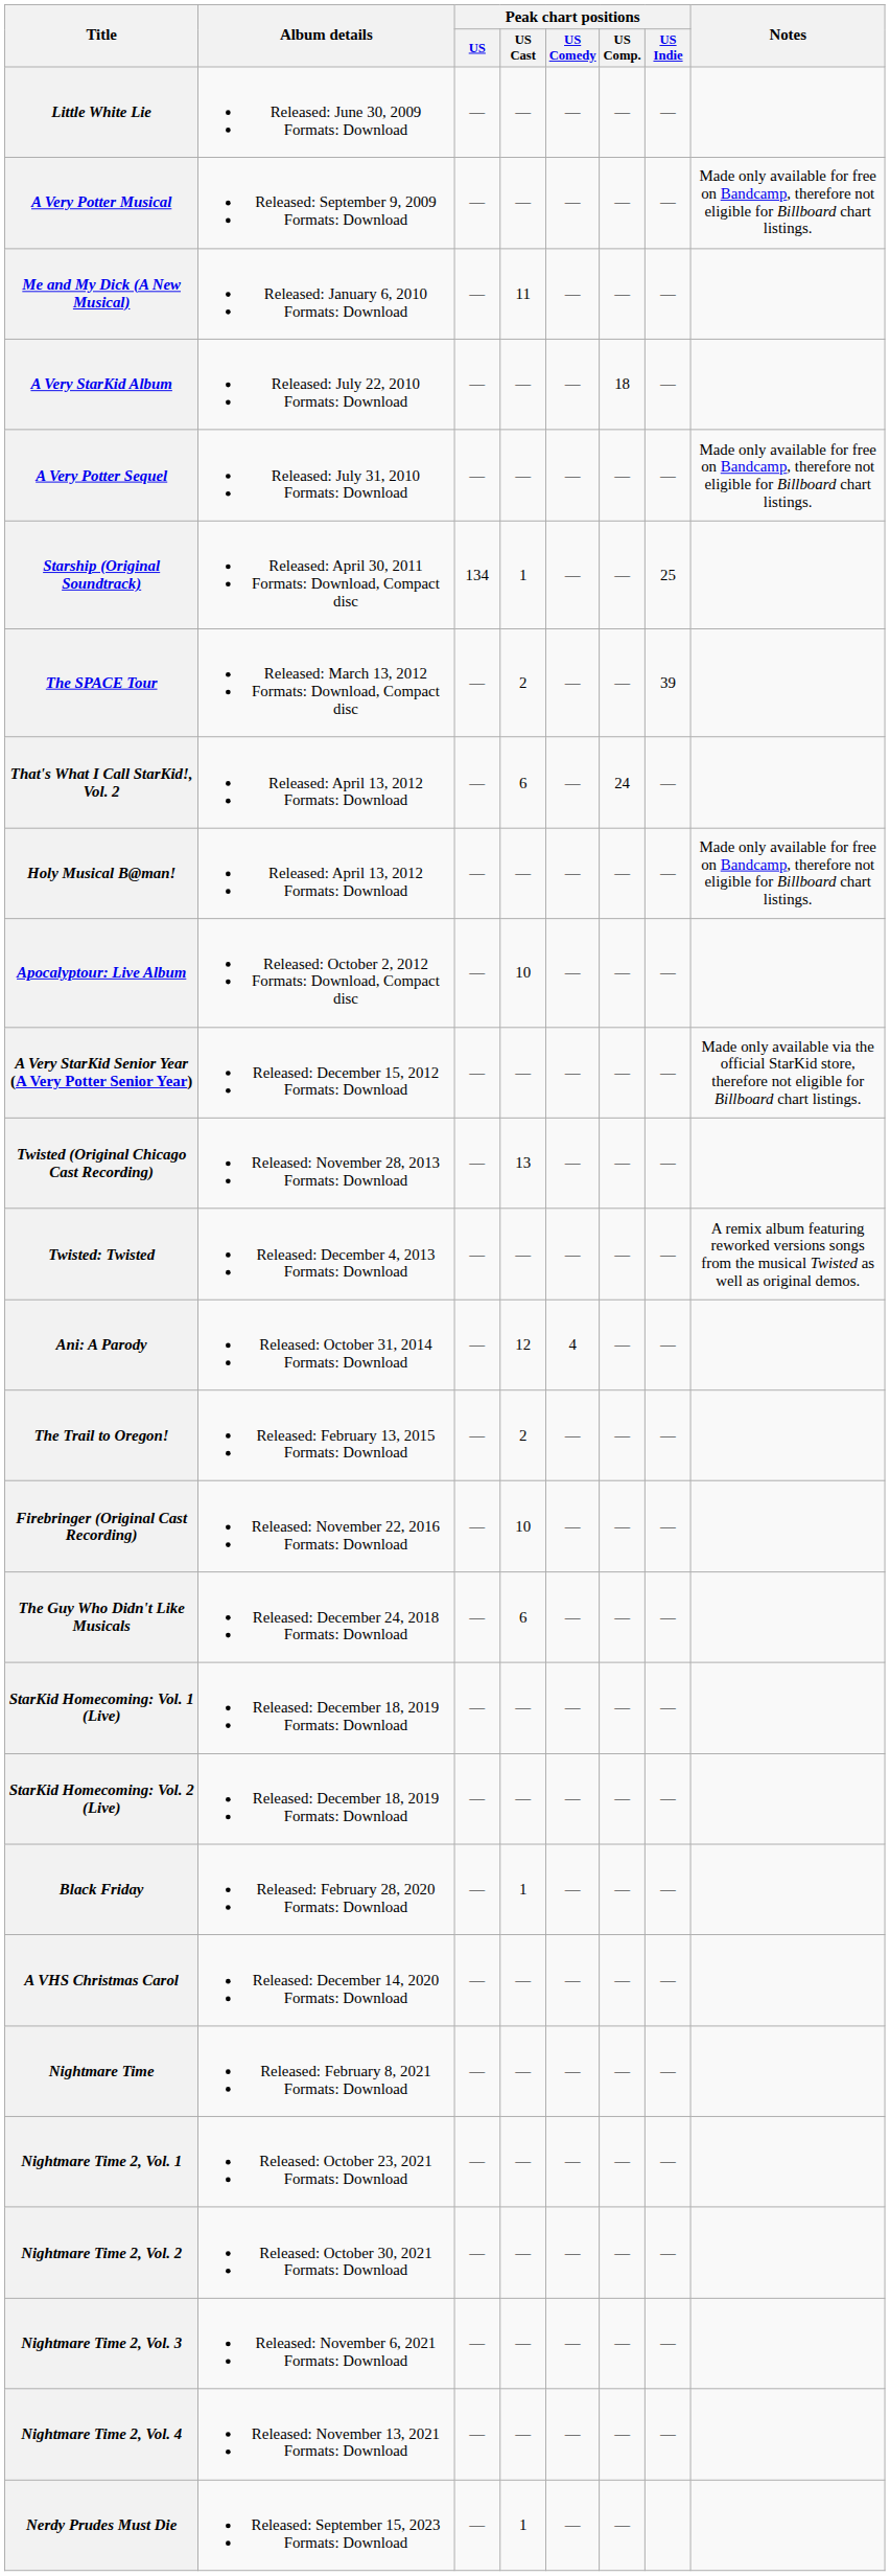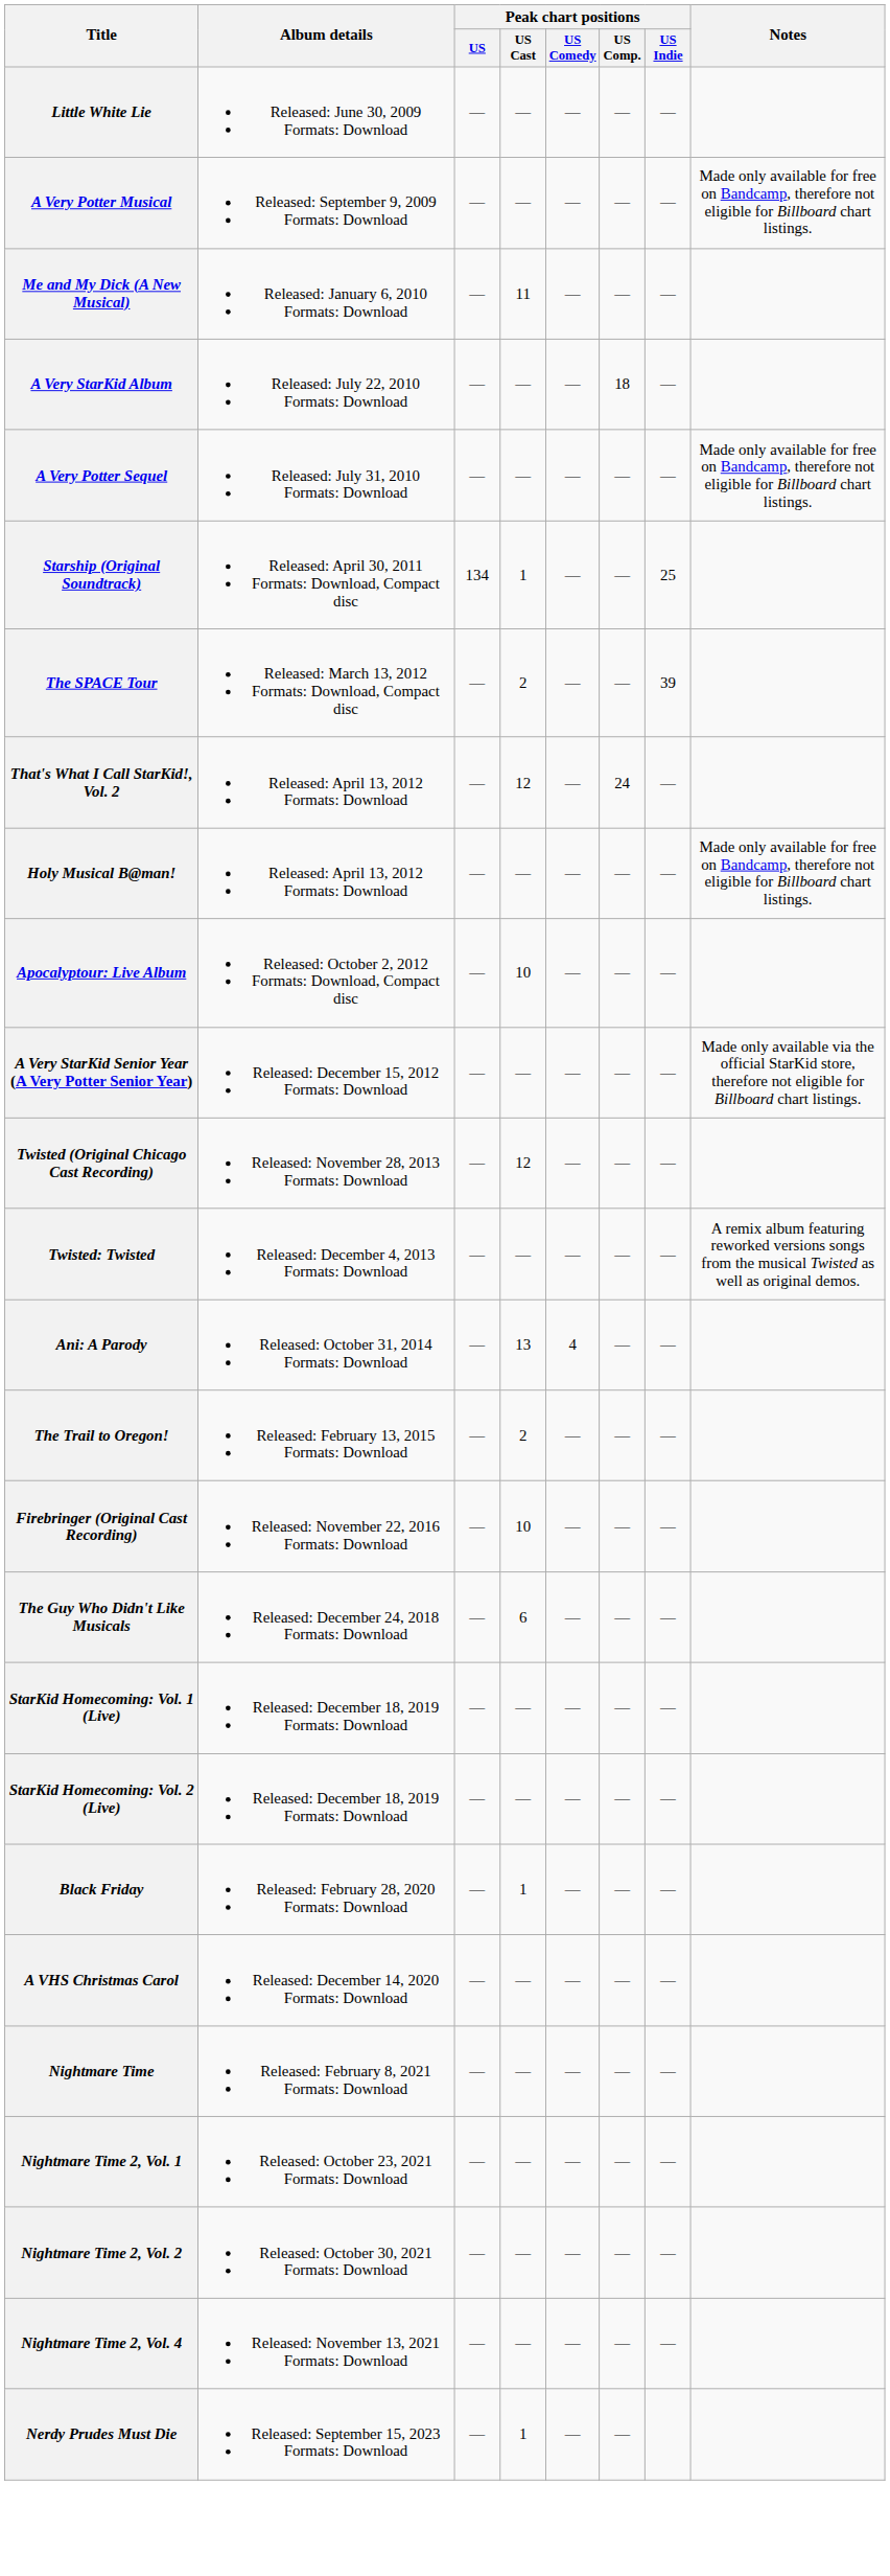 <table class="wikitable plainrowheaders" style="text-align:center;">
 <tr>
 <th scope="col" rowspan="2" style="width:12em;">Title</th>
 <th scope="col" rowspan="2" style="width:16em;">Album details</th>
 <th scope="col" colspan="5">Peak chart positions</th>
 <th scope="col" rowspan="2" style="width:12em;">Notes</th>
 </tr>
 <tr>
 <th scope="col" style="width:3em;font-size:85%;"><a href='#'>US</a></th>
 <th scope="col" style="width:3em;font-size:85%;">US<br>Cast</th>
 <th scope="col" style="width:3em;font-size:85%;"><a href='#'>US<br>Comedy</a></th>
 <th scope="col" style="width:3em;font-size:85%;">US<br>Comp.</th>
 <th scope="col" style="width:3em;font-size:85%;"><a href='#'>US<br>Indie</a></th>
 </tr>
 <tr>
 <th scope="row"><em>Little White Lie</em></th>
 <td><br><ul><li>Released: June 30, 2009</li><li>Formats: Download</li></ul></td>
 <td>—</td>
 <td>—</td>
 <td>—</td>
 <td>—</td>
 <td>—</td>
 <td></td>
 </tr>
 <tr>
 <th scope="row"><em><a href='#'>A Very Potter Musical</a></em></th>
 <td><br><ul><li>Released: September 9, 2009</li><li>Formats: Download</li></ul></td>
 <td>—</td>
 <td>—</td>
 <td>—</td>
 <td>—</td>
 <td>—</td>
 <td>Made only available for free on <a href='#'>Bandcamp</a>, therefore not eligible for <em>Billboard</em> chart listings.</td>
 </tr>
 <tr>
 <th scope="row"><em><a href='#'>Me and My Dick (A New Musical)</a></em></th>
 <td><br><ul><li>Released: January 6, 2010</li><li>Formats: Download</li></ul></td>
 <td>—</td>
 <td>11</td>
 <td>—</td>
 <td>—</td>
 <td>—</td>
 <td></td>
 </tr>
 <tr>
 <th scope="row"><em><a href='#'>A Very StarKid Album</a></em></th>
 <td><br><ul><li>Released: July 22, 2010</li><li>Formats: Download</li></ul></td>
 <td>—</td>
 <td>—</td>
 <td>—</td>
 <td>18</td>
 <td>—</td>
 <td></td>
 </tr>
 <tr>
 <th scope="row"><em><a href='#'>A Very Potter Sequel</a></em></th>
 <td><br><ul><li>Released: July 31, 2010</li><li>Formats: Download</li></ul></td>
 <td>—</td>
 <td>—</td>
 <td>—</td>
 <td>—</td>
 <td>—</td>
 <td>Made only available for free on <a href='#'>Bandcamp</a>, therefore not eligible for <em>Billboard</em> chart listings.</td>
 </tr>
 <tr>
 <th scope="row"><em><a href='#'>Starship (Original Soundtrack)</a></em></th>
 <td><br><ul><li>Released: April 30, 2011</li><li>Formats: Download, Compact disc</li></ul></td>
 <td>134</td>
 <td>1</td>
 <td>—</td>
 <td>—</td>
 <td>25</td>
 <td></td>
 </tr>
 <tr>
 <th scope="row"><em><a href='#'>The SPACE Tour</a></em></th>
 <td><br><ul><li>Released: March 13, 2012</li><li>Formats: Download, Compact disc</li></ul></td>
 <td>—</td>
 <td>2</td>
 <td>—</td>
 <td>—</td>
 <td>39</td>
 <td></td>
 </tr>
 <tr>
 <th scope="row"><em>That's What I Call StarKid!, Vol. 2</em></th>
 <td><br><ul><li>Released: April 13, 2012</li><li>Formats: Download</li></ul></td>
 <td>—</td>
-<td>6</td>
+<td>12</td>
 <td>—</td>
 <td>24</td>
 <td>—</td>
 <td></td>
 </tr>
 <tr>
 <th scope="row"><em>Holy Musical B@man!</em></th>
 <td><br><ul><li>Released: April 13, 2012</li><li>Formats: Download</li></ul></td>
 <td>—</td>
 <td>—</td>
 <td>—</td>
 <td>—</td>
 <td>—</td>
 <td>Made only available for free on <a href='#'>Bandcamp</a>, therefore not eligible for <em>Billboard</em> chart listings.</td>
 </tr>
 <tr>
 <th scope="row"><em><a href='#'>Apocalyptour: Live Album</a></em></th>
 <td><br><ul><li>Released: October 2, 2012</li><li>Formats: Download, Compact disc</li></ul></td>
 <td>—</td>
 <td>10</td>
 <td>—</td>
 <td>—</td>
 <td>—</td>
 <td></td>
 </tr>
 <tr>
 <th scope="row"><em>A Very StarKid Senior Year</em> (<a href='#'>A Very Potter Senior Year</a>)</th>
 <td><br><ul><li>Released: December 15, 2012</li><li>Formats: Download</li></ul></td>
 <td>—</td>
 <td>—</td>
 <td>—</td>
 <td>—</td>
 <td>—</td>
 <td>Made only available via the official StarKid store, therefore not eligible for <em>Billboard</em> chart listings.</td>
 </tr>
 <tr>
 <th scope="row"><em>Twisted (Original Chicago Cast Recording)</em></th>
 <td><br><ul><li>Released: November 28, 2013</li><li>Formats: Download</li></ul></td>
 <td>—</td>
-<td>13</td>
+<td>12</td>
 <td>—</td>
 <td>—</td>
 <td>—</td>
 <td></td>
 </tr>
 <tr>
 <th scope="row"><em>Twisted: Twisted</em></th>
 <td><br><ul><li>Released: December 4, 2013</li><li>Formats: Download</li></ul></td>
 <td>—</td>
 <td>—</td>
 <td>—</td>
 <td>—</td>
 <td>—</td>
 <td>A remix album featuring reworked versions songs from the musical <em>Twisted</em> as well as original demos.</td>
 </tr>
 <tr>
 <th scope="row"><em>Ani: A Parody</em></th>
 <td><br><ul><li>Released: October 31, 2014</li><li>Formats: Download</li></ul></td>
 <td>—</td>
-<td>12</td>
+<td>13</td>
 <td>4</td>
 <td>—</td>
 <td>—</td>
 <td></td>
 </tr>
 <tr>
 <th scope="row"><em>The Trail to Oregon!</em></th>
 <td><br><ul><li>Released: February 13, 2015</li><li>Formats: Download</li></ul></td>
 <td>—</td>
 <td>2</td>
 <td>—</td>
 <td>—</td>
 <td>—</td>
 <td></td>
 </tr>
 <tr>
 <th scope="row"><em>Firebringer (Original Cast Recording)</em></th>
 <td><br><ul><li>Released: November 22, 2016</li><li>Formats: Download</li></ul></td>
 <td>—</td>
 <td>10</td>
 <td>—</td>
 <td>—</td>
 <td>—</td>
 <td></td>
 </tr>
 <tr>
 <th scope="row"><em>The Guy Who Didn't Like Musicals</em></th>
 <td><br><ul><li>Released: December 24, 2018</li><li>Formats: Download</li></ul></td>
 <td>—</td>
 <td>6</td>
 <td>—</td>
 <td>—</td>
 <td>—</td>
 <td></td>
 </tr>
 <tr>
 <th scope="row"><em>StarKid Homecoming: Vol. 1 (Live)</em></th>
 <td><br><ul><li>Released: December 18, 2019</li><li>Formats: Download</li></ul></td>
 <td>—</td>
 <td>—</td>
 <td>—</td>
 <td>—</td>
 <td>—</td>
 <td></td>
 </tr>
 <tr>
 <th scope="row"><em>StarKid Homecoming: Vol. 2 (Live)</em></th>
 <td><br><ul><li>Released: December 18, 2019</li><li>Formats: Download</li></ul></td>
 <td>—</td>
 <td>—</td>
 <td>—</td>
 <td>—</td>
 <td>—</td>
 <td></td>
 </tr>
 <tr>
 <th scope="row"><em>Black Friday</em></th>
 <td><br><ul><li>Released: February 28, 2020</li><li>Formats: Download</li></ul></td>
 <td>—</td>
 <td>1</td>
 <td>—</td>
 <td>—</td>
 <td>—</td>
 <td></td>
 </tr>
 <tr>
 <th scope="row"><em>A VHS Christmas Carol</em></th>
 <td><br><ul><li>Released: December 14, 2020</li><li>Formats: Download</li></ul></td>
 <td>—</td>
 <td>—</td>
 <td>—</td>
 <td>—</td>
 <td>—</td>
 <td></td>
 </tr>
 <tr>
 <th scope="row"><em>Nightmare Time</em></th>
 <td><br><ul><li>Released: February 8, 2021</li><li>Formats: Download</li></ul></td>
 <td>—</td>
 <td>—</td>
 <td>—</td>
 <td>—</td>
 <td>—</td>
 <td></td>
 </tr>
 <tr>
 <th scope="row"><em>Nightmare Time 2, Vol. 1</em></th>
 <td><br><ul><li>Released: October 23, 2021</li><li>Formats: Download</li></ul></td>
 <td>—</td>
 <td>—</td>
 <td>—</td>
 <td>—</td>
 <td>—</td>
 <td></td>
 </tr>
 <tr>
 <th scope="row"><em>Nightmare Time 2, Vol. 2</em></th>
 <td><br><ul><li>Released: October 30, 2021</li><li>Formats: Download</li></ul></td>
 <td>—</td>
 <td>—</td>
 <td>—</td>
 <td>—</td>
 <td>—</td>
 <td></td>
 </tr>
 <tr>
-<th scope="row"><em>Nightmare Time 2, Vol. 3</em></th>
-<td><br><ul><li>Released: November 6, 2021</li><li>Formats: Download</li></ul></td>
-<td>—</td>
-<td>—</td>
-<td>—</td>
-<td>—</td>
-<td>—</td>
-<td></td>
-</tr>
-<tr>
 <th scope="row"><em>Nightmare Time 2, Vol. 4</em></th>
 <td><br><ul><li>Released: November 13, 2021</li><li>Formats: Download</li></ul></td>
 <td>—</td>
 <td>—</td>
 <td>—</td>
 <td>—</td>
 <td>—</td>
 <td></td>
 </tr>
 <tr>
 <th scope="row"><em>Nerdy Prudes Must Die</em></th>
 <td><br><ul><li>Released: September 15, 2023</li><li>Formats: Download</li></ul></td>
 <td>—</td>
 <td>1</td>
 <td>—</td>
 <td>—</td>
 <td></td>
 <td></td>
 </tr>
 </table>
